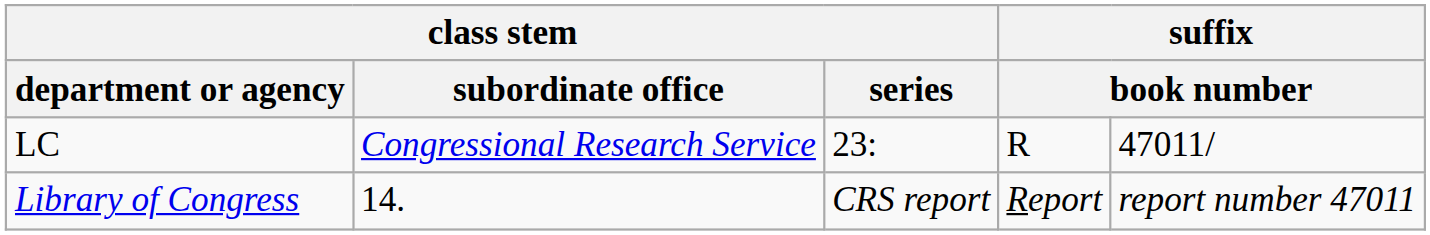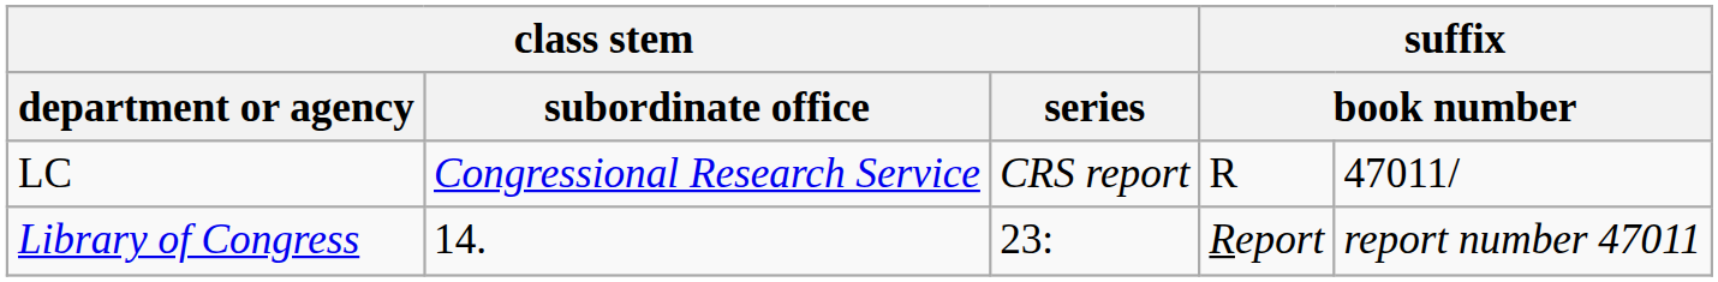 <table class="wikitable" style="margin-left: auto; margin-right: auto; border: none;">
 <tr>
 <th colspan="3">class stem</th>
 <th colspan="2">suffix</th>
 </tr>
 <tr>
 <th>department or agency</th>
 <th>subordinate office</th>
 <th>series</th>
 <th colspan="2">book number</th>
 </tr>
 <tr>
 <td>LC</td>
 <td><em><a href='#'>Congressional Research Service</a></em></td>
-<td>23:</td>
+<td><em>CRS report</em></td>
 <td>R</td>
 <td>47011/</td>
 </tr>
 <tr>
 <td><em><a href='#'>Library of Congress</a></em></td>
 <td>14.</td>
-<td><em>CRS report</em></td>
+<td>23:</td>
 <td><em><u>R</u>eport</em></td>
 <td><em>report number 47011</em></td>
 </tr>
 </table>
